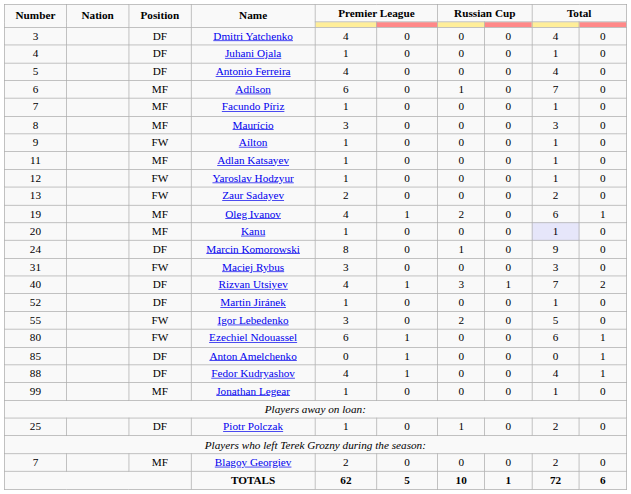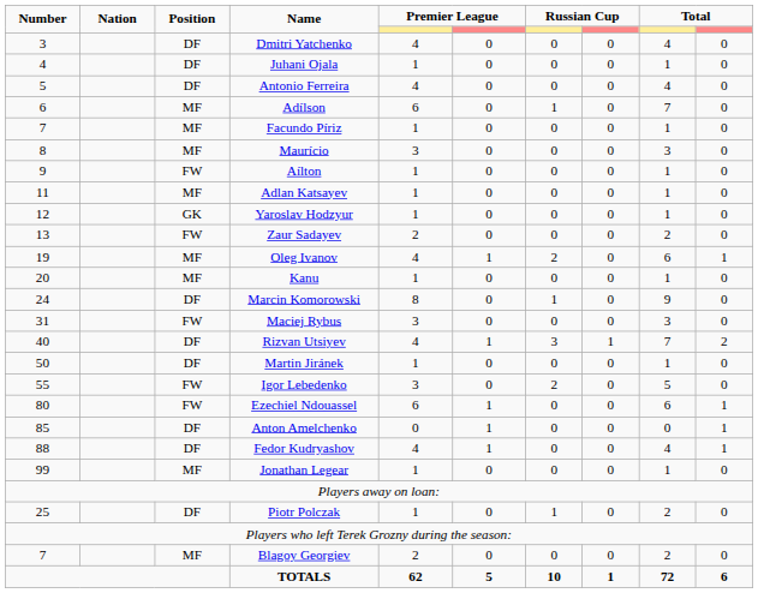 <table class="wikitable" style="font-size: 100%; text-align: center;">
 <tr>
 <td rowspan="2" width="10%" align="center"><strong>Number</strong></td>
 <td rowspan="2" width="10%" align="center"><strong>Nation</strong></td>
 <td rowspan="2" width="10%" align="center"><strong>Position</strong></td>
 <td rowspan="2" width="20%" align="center"><strong>Name</strong></td>
 <td colspan="2" align="center"><strong>Premier League</strong></td>
 <td colspan="2" align="center"><strong>Russian Cup</strong></td>
 <td colspan="2" align="center"><strong>Total</strong></td>
 </tr>
 <tr>
 <th width=80 style="background: #FFEE99"></th>
 <th width=80 style="background: #FF8888"></th>
 <th width=60 style="background: #FFEE99"></th>
 <th width=60 style="background: #FF8888"></th>
 <th width=60 style="background: #FFEE99"></th>
 <th width=60 style="background: #FF8888"></th>
 </tr>
 <tr>
 <td>3</td>
 <td></td>
 <td>DF</td>
 <td><a href='#'>Dmitri Yatchenko</a></td>
 <td>4</td>
 <td>0</td>
 <td>0</td>
 <td>0</td>
 <td>4</td>
 <td>0</td>
 </tr>
 <tr>
 <td>4</td>
 <td></td>
 <td>DF</td>
 <td><a href='#'>Juhani Ojala</a></td>
 <td>1</td>
 <td>0</td>
 <td>0</td>
 <td>0</td>
 <td>1</td>
 <td>0</td>
 </tr>
 <tr>
 <td>5</td>
 <td></td>
 <td>DF</td>
 <td><a href='#'>Antonio Ferreira</a></td>
 <td>4</td>
 <td>0</td>
 <td>0</td>
 <td>0</td>
 <td>4</td>
 <td>0</td>
 </tr>
 <tr>
 <td>6</td>
 <td></td>
 <td>MF</td>
 <td><a href='#'>Adílson</a></td>
 <td>6</td>
 <td>0</td>
 <td>1</td>
 <td>0</td>
 <td>7</td>
 <td>0</td>
 </tr>
 <tr>
 <td>7</td>
 <td></td>
 <td>MF</td>
 <td><a href='#'>Facundo Píriz</a></td>
 <td>1</td>
 <td>0</td>
 <td>0</td>
 <td>0</td>
 <td>1</td>
 <td>0</td>
 </tr>
 <tr>
 <td>8</td>
 <td></td>
 <td>MF</td>
 <td><a href='#'>Maurício</a></td>
 <td>3</td>
 <td>0</td>
 <td>0</td>
 <td>0</td>
 <td>3</td>
 <td>0</td>
 </tr>
 <tr>
 <td>9</td>
 <td></td>
 <td>FW</td>
 <td><a href='#'>Aílton</a></td>
 <td>1</td>
 <td>0</td>
 <td>0</td>
 <td>0</td>
 <td>1</td>
 <td>0</td>
 </tr>
 <tr>
 <td>11</td>
 <td></td>
 <td>MF</td>
 <td><a href='#'>Adlan Katsayev</a></td>
 <td>1</td>
 <td>0</td>
 <td>0</td>
 <td>0</td>
 <td>1</td>
 <td>0</td>
 </tr>
 <tr>
 <td>12</td>
 <td></td>
-<td>FW</td>
+<td>GK</td>
 <td><a href='#'>Yaroslav Hodzyur</a></td>
 <td>1</td>
 <td>0</td>
 <td>0</td>
 <td>0</td>
 <td>1</td>
 <td>0</td>
 </tr>
 <tr>
 <td>13</td>
 <td></td>
 <td>FW</td>
 <td><a href='#'>Zaur Sadayev</a></td>
 <td>2</td>
 <td>0</td>
 <td>0</td>
 <td>0</td>
 <td>2</td>
 <td>0</td>
 </tr>
 <tr>
 <td>19</td>
 <td></td>
 <td>MF</td>
 <td><a href='#'>Oleg Ivanov</a></td>
 <td>4</td>
 <td>1</td>
 <td>2</td>
 <td>0</td>
 <td>6</td>
 <td>1</td>
 </tr>
 <tr>
 <td>20</td>
 <td></td>
 <td>MF</td>
 <td><a href='#'>Kanu</a></td>
 <td>1</td>
 <td>0</td>
 <td>0</td>
 <td>0</td>
-<td style="background: lavender;">1</td>
+<td>1</td>
 <td>0</td>
 </tr>
 <tr>
 <td>24</td>
 <td></td>
 <td>DF</td>
 <td><a href='#'>Marcin Komorowski</a></td>
 <td>8</td>
 <td>0</td>
 <td>1</td>
 <td>0</td>
 <td>9</td>
 <td>0</td>
 </tr>
 <tr>
 <td>31</td>
 <td></td>
 <td>FW</td>
 <td><a href='#'>Maciej Rybus</a></td>
 <td>3</td>
 <td>0</td>
 <td>0</td>
 <td>0</td>
 <td>3</td>
 <td>0</td>
 </tr>
 <tr>
 <td>40</td>
 <td></td>
 <td>DF</td>
 <td><a href='#'>Rizvan Utsiyev</a></td>
 <td>4</td>
 <td>1</td>
 <td>3</td>
 <td>1</td>
 <td>7</td>
 <td>2</td>
 </tr>
 <tr>
-<td>52</td>
+<td>50</td>
 <td></td>
 <td>DF</td>
 <td><a href='#'>Martin Jiránek</a></td>
 <td>1</td>
 <td>0</td>
 <td>0</td>
 <td>0</td>
 <td>1</td>
 <td>0</td>
 </tr>
 <tr>
 <td>55</td>
 <td></td>
 <td>FW</td>
 <td><a href='#'>Igor Lebedenko</a></td>
 <td>3</td>
 <td>0</td>
 <td>2</td>
 <td>0</td>
 <td>5</td>
 <td>0</td>
 </tr>
 <tr>
 <td>80</td>
 <td></td>
 <td>FW</td>
 <td><a href='#'>Ezechiel Ndouassel</a></td>
 <td>6</td>
 <td>1</td>
 <td>0</td>
 <td>0</td>
 <td>6</td>
 <td>1</td>
 </tr>
 <tr>
 <td>85</td>
 <td></td>
 <td>DF</td>
 <td><a href='#'>Anton Amelchenko</a></td>
 <td>0</td>
 <td>1</td>
 <td>0</td>
 <td>0</td>
 <td>0</td>
 <td>1</td>
 </tr>
 <tr>
 <td>88</td>
 <td></td>
 <td>DF</td>
 <td><a href='#'>Fedor Kudryashov</a></td>
 <td>4</td>
 <td>1</td>
 <td>0</td>
 <td>0</td>
 <td>4</td>
 <td>1</td>
 </tr>
 <tr>
 <td>99</td>
 <td></td>
 <td>MF</td>
 <td><a href='#'>Jonathan Legear</a></td>
 <td>1</td>
 <td>0</td>
 <td>0</td>
 <td>0</td>
 <td>1</td>
 <td>0</td>
 </tr>
 <tr>
 <td colspan="14"><em>Players away on loan:</em></td>
 </tr>
 <tr>
 <td>25</td>
 <td></td>
 <td>DF</td>
 <td><a href='#'>Piotr Polczak</a></td>
 <td>1</td>
 <td>0</td>
 <td>1</td>
 <td>0</td>
 <td>2</td>
 <td>0</td>
 </tr>
 <tr>
 <td colspan="14"><em>Players who left Terek Grozny during the season:</em></td>
 </tr>
 <tr>
 <td>7</td>
 <td></td>
 <td>MF</td>
 <td><a href='#'>Blagoy Georgiev</a></td>
 <td>2</td>
 <td>0</td>
 <td>0</td>
 <td>0</td>
 <td>2</td>
 <td>0</td>
 </tr>
 <tr>
 <td colspan="3"></td>
 <td><strong>TOTALS</strong></td>
 <td><strong>62</strong></td>
 <td><strong>5</strong></td>
 <td><strong>10</strong></td>
 <td><strong>1</strong></td>
 <td><strong>72</strong></td>
 <td><strong>6</strong></td>
 </tr>
 </table>
